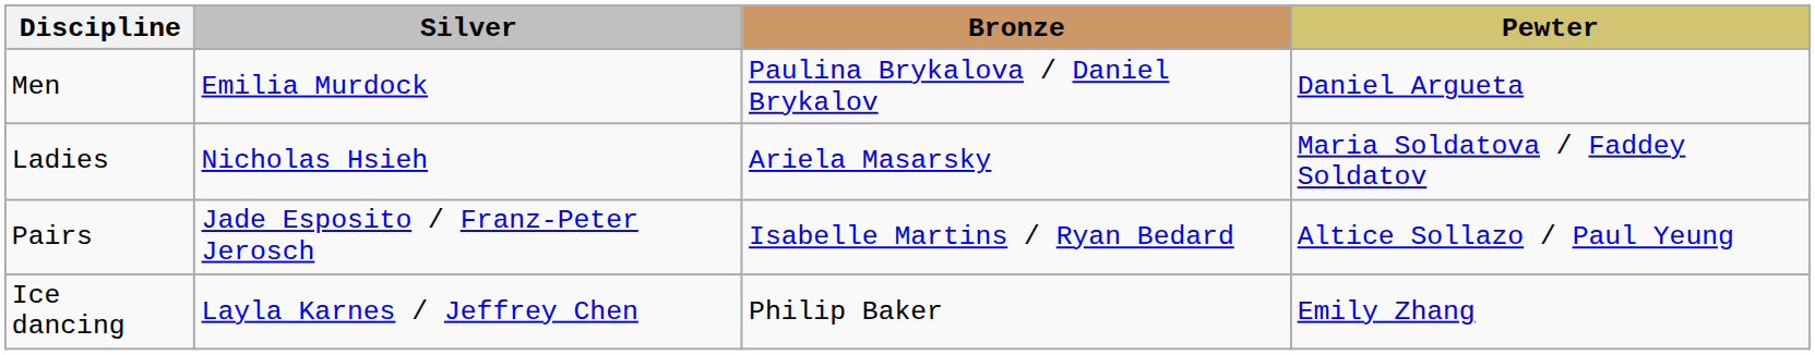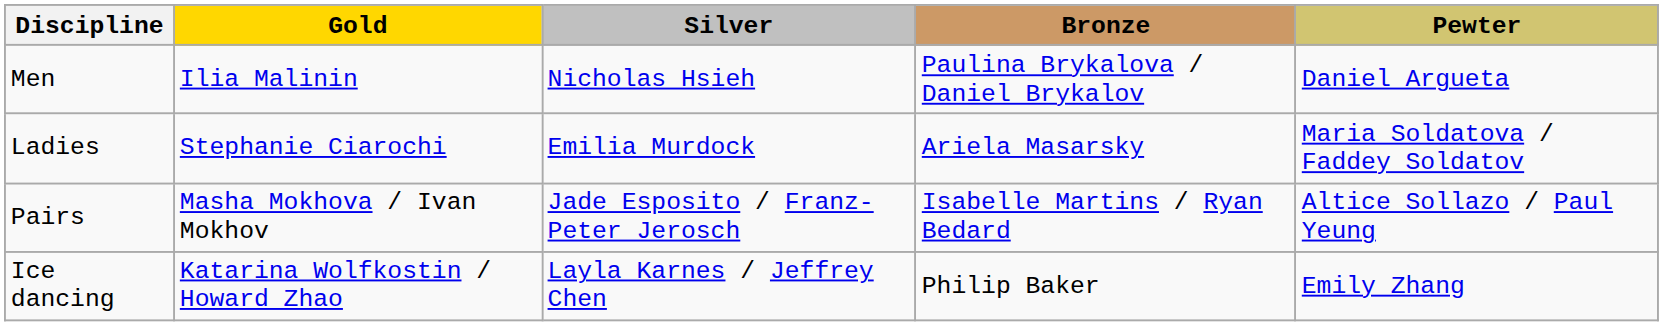 <table class="wikitable">
 <tr>
 <th>Discipline</th>
+<td align=center bgcolor=gold><strong>Gold</strong></td>
 <td align=center bgcolor=silver><strong>Silver</strong></td>
 <td align=center bgcolor=cc9966><strong>Bronze</strong></td>
 <td align=center bgcolor=d1c571><strong>Pewter</strong></td>
 </tr>
 <tr>
 <td>Men</td>
-<td><a href='#'>Emilia Murdock</a></td>
+<td><a href='#'>Ilia Malinin</a></td>
+<td><a href='#'>Nicholas Hsieh</a></td>
 <td><a href='#'>Paulina Brykalova</a> / <a href='#'>Daniel Brykalov</a></td>
 <td><a href='#'>Daniel Argueta</a></td>
 </tr>
 <tr>
 <td>Ladies</td>
-<td><a href='#'>Nicholas Hsieh</a></td>
+<td><a href='#'>Stephanie Ciarochi</a></td>
+<td><a href='#'>Emilia Murdock</a></td>
 <td><a href='#'>Ariela Masarsky</a></td>
 <td><a href='#'>Maria Soldatova</a> / <a href='#'>Faddey Soldatov</a></td>
 </tr>
 <tr>
 <td>Pairs</td>
+<td><a href='#'>Masha Mokhova</a> / Ivan Mokhov</td>
 <td><a href='#'>Jade Esposito</a> / <a href='#'>Franz-Peter Jerosch</a></td>
 <td><a href='#'>Isabelle Martins</a> / <a href='#'>Ryan Bedard</a></td>
 <td><a href='#'>Altice Sollazo</a> / <a href='#'>Paul Yeung</a></td>
 </tr>
 <tr>
 <td>Ice dancing</td>
+<td><a href='#'>Katarina Wolfkostin</a> / <a href='#'>Howard Zhao</a></td>
 <td><a href='#'>Layla Karnes</a> / <a href='#'>Jeffrey Chen</a></td>
 <td>Philip Baker</td>
 <td><a href='#'>Emily Zhang</a></td>
 </tr>
 </table>
